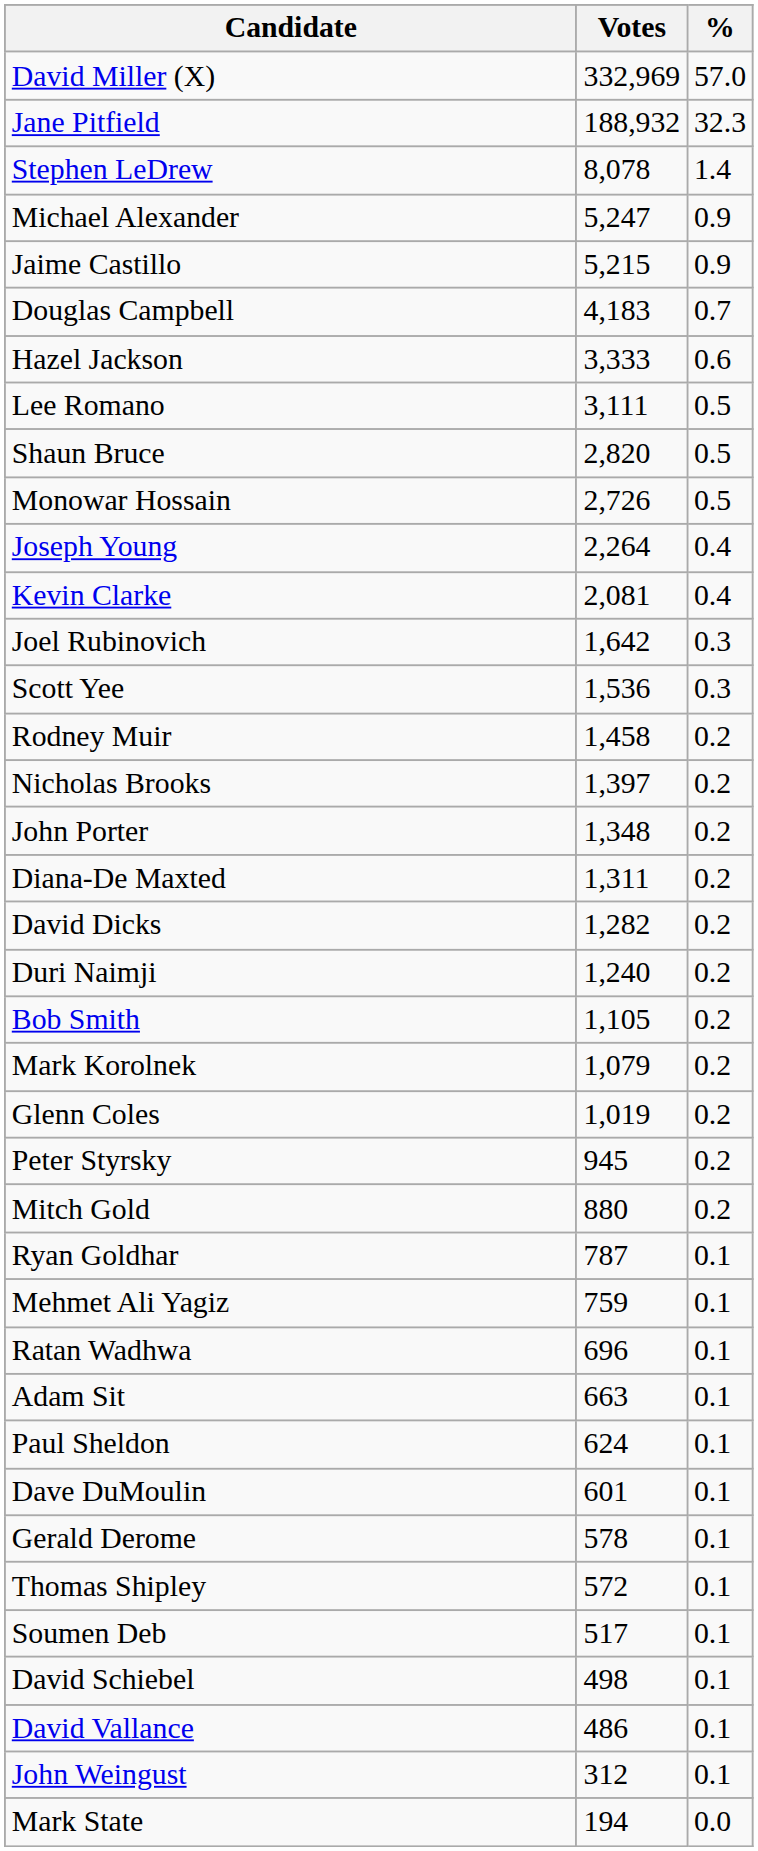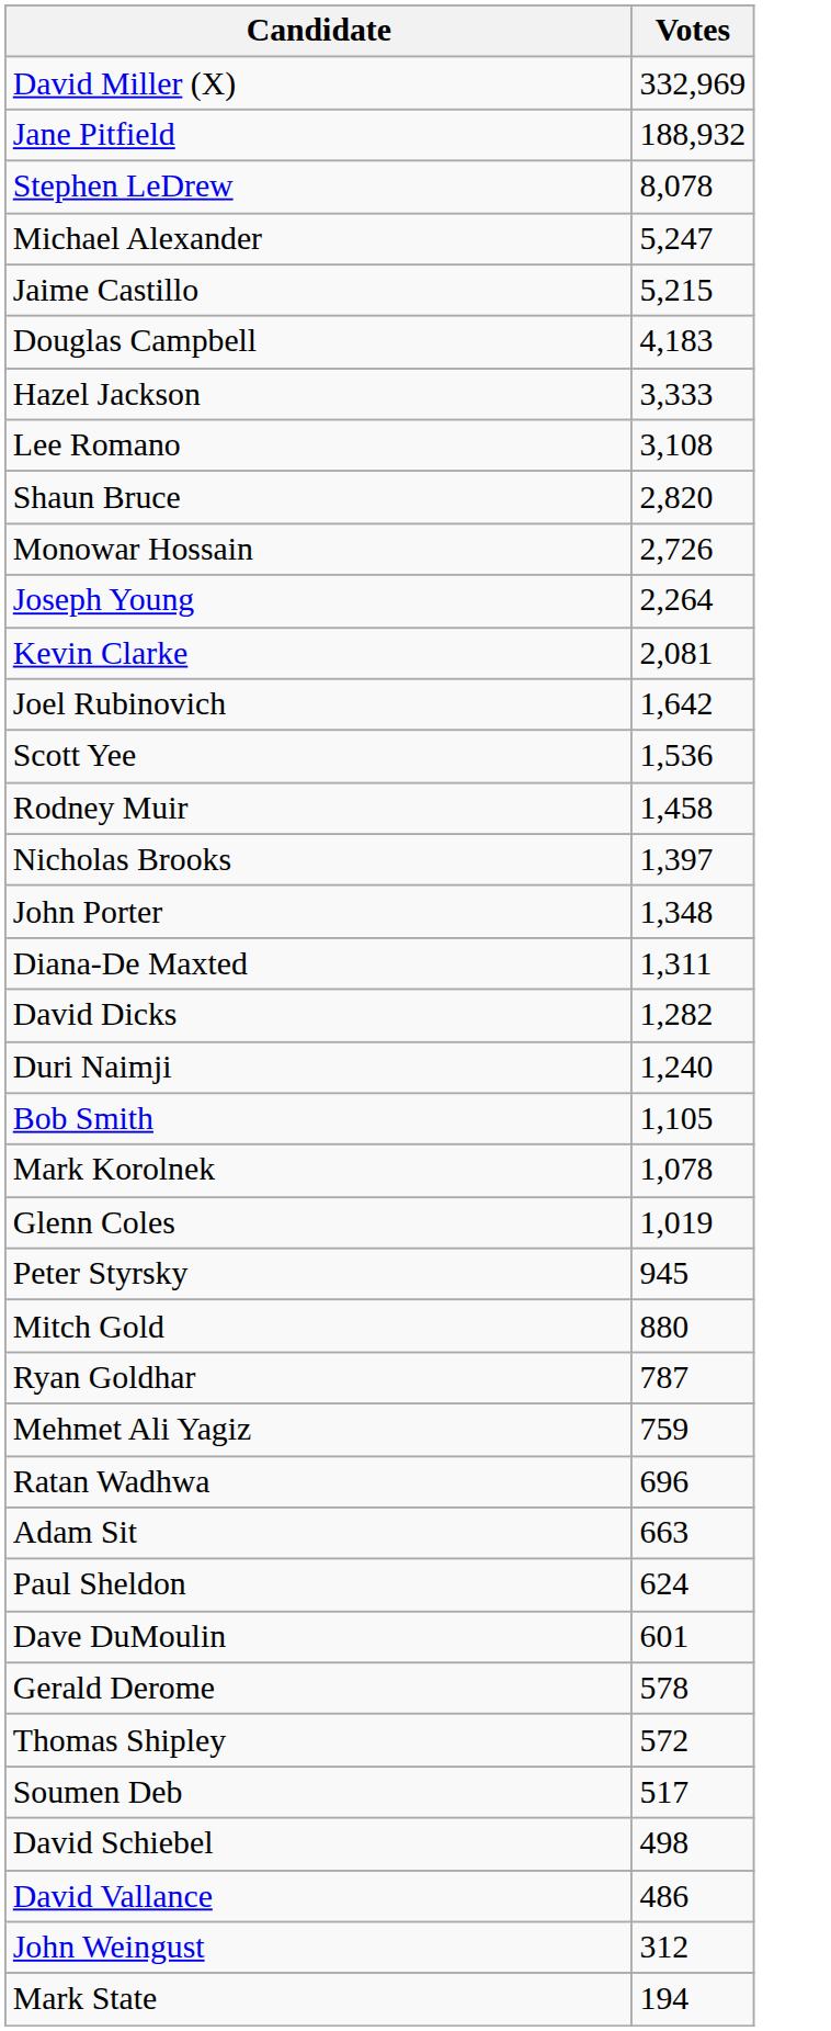 <table class="wikitable">
 <tr>
 <th bgcolor="#DDDDFF" width="300px">Candidate</th>
 <th bgcolor="#DDDDFF">Votes</th>
-<th bgcolor="#DDDDFF">%</th>
 </tr>
 <tr>
 <td><a href='#'>David Miller</a> (X)</td>
 <td>332,969</td>
-<td>57.0</td>
 </tr>
 <tr>
 <td><a href='#'>Jane Pitfield</a></td>
 <td>188,932</td>
-<td>32.3</td>
 </tr>
 <tr>
 <td><a href='#'>Stephen LeDrew</a></td>
 <td>8,078</td>
-<td>1.4</td>
 </tr>
 <tr>
 <td>Michael Alexander</td>
 <td>5,247</td>
-<td>0.9</td>
 </tr>
 <tr>
 <td>Jaime Castillo</td>
 <td>5,215</td>
-<td>0.9</td>
 </tr>
 <tr>
 <td>Douglas Campbell</td>
 <td>4,183</td>
-<td>0.7</td>
 </tr>
 <tr>
 <td>Hazel Jackson</td>
 <td>3,333</td>
-<td>0.6</td>
 </tr>
 <tr>
 <td>Lee Romano</td>
-<td>3,111</td>
-<td>0.5</td>
+<td>3,108</td>
 </tr>
 <tr>
 <td>Shaun Bruce</td>
 <td>2,820</td>
-<td>0.5</td>
 </tr>
 <tr>
 <td>Monowar Hossain</td>
 <td>2,726</td>
-<td>0.5</td>
 </tr>
 <tr>
 <td><a href='#'>Joseph Young</a></td>
 <td>2,264</td>
-<td>0.4</td>
 </tr>
 <tr>
 <td><a href='#'>Kevin Clarke</a></td>
 <td>2,081</td>
-<td>0.4</td>
 </tr>
 <tr>
 <td>Joel Rubinovich</td>
 <td>1,642</td>
-<td>0.3</td>
 </tr>
 <tr>
 <td>Scott Yee</td>
 <td>1,536</td>
-<td>0.3</td>
 </tr>
 <tr>
 <td>Rodney Muir</td>
 <td>1,458</td>
-<td>0.2</td>
 </tr>
 <tr>
 <td>Nicholas Brooks</td>
 <td>1,397</td>
-<td>0.2</td>
 </tr>
 <tr>
 <td>John Porter</td>
 <td>1,348</td>
-<td>0.2</td>
 </tr>
 <tr>
 <td>Diana-De Maxted</td>
 <td>1,311</td>
-<td>0.2</td>
 </tr>
 <tr>
 <td>David Dicks</td>
 <td>1,282</td>
-<td>0.2</td>
 </tr>
 <tr>
 <td>Duri Naimji</td>
 <td>1,240</td>
-<td>0.2</td>
 </tr>
 <tr>
 <td><a href='#'>Bob Smith</a></td>
 <td>1,105</td>
-<td>0.2</td>
 </tr>
 <tr>
 <td>Mark Korolnek</td>
-<td>1,079</td>
-<td>0.2</td>
+<td>1,078</td>
 </tr>
 <tr>
 <td>Glenn Coles</td>
 <td>1,019</td>
-<td>0.2</td>
 </tr>
 <tr>
 <td>Peter Styrsky</td>
 <td>945</td>
-<td>0.2</td>
 </tr>
 <tr>
 <td>Mitch Gold</td>
 <td>880</td>
-<td>0.2</td>
 </tr>
 <tr>
 <td>Ryan Goldhar</td>
 <td>787</td>
-<td>0.1</td>
 </tr>
 <tr>
 <td>Mehmet Ali Yagiz</td>
 <td>759</td>
-<td>0.1</td>
 </tr>
 <tr>
 <td>Ratan Wadhwa</td>
 <td>696</td>
-<td>0.1</td>
 </tr>
 <tr>
 <td>Adam Sit</td>
 <td>663</td>
-<td>0.1</td>
 </tr>
 <tr>
 <td>Paul Sheldon</td>
 <td>624</td>
-<td>0.1</td>
 </tr>
 <tr>
 <td>Dave DuMoulin</td>
 <td>601</td>
-<td>0.1</td>
 </tr>
 <tr>
 <td>Gerald Derome</td>
 <td>578</td>
-<td>0.1</td>
 </tr>
 <tr>
 <td>Thomas Shipley</td>
 <td>572</td>
-<td>0.1</td>
 </tr>
 <tr>
 <td>Soumen Deb</td>
 <td>517</td>
-<td>0.1</td>
 </tr>
 <tr>
 <td>David Schiebel</td>
 <td>498</td>
-<td>0.1</td>
 </tr>
 <tr>
 <td><a href='#'>David Vallance</a></td>
 <td>486</td>
-<td>0.1</td>
 </tr>
 <tr>
 <td><a href='#'>John Weingust</a></td>
 <td>312</td>
-<td>0.1</td>
 </tr>
 <tr>
 <td>Mark State</td>
 <td>194</td>
-<td>0.0</td>
 </tr>
 </table>
